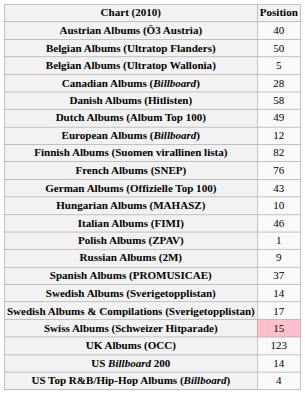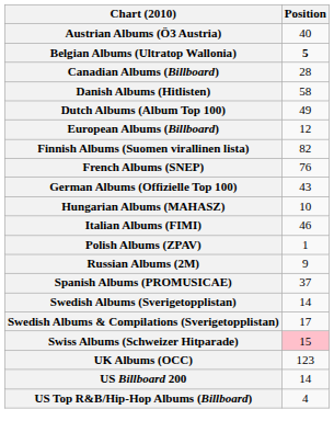 <table class="wikitable sortable plainrowheaders" style="text-align:center">
 <tr>
 <th scope="col">Chart (2010)</th>
 <th scope="col">Position</th>
 </tr>
 <tr>
 <th scope="row">Austrian Albums (Ö3 Austria)</th>
 <td>40</td>
 </tr>
 <tr>
-<th scope="row">Belgian Albums (Ultratop Flanders)</th>
-<td>50</td>
-</tr>
-<tr>
 <th scope="row">Belgian Albums (Ultratop Wallonia)</th>
-<td>5</td>
+<td><strong>5</strong></td>
 </tr>
 <tr>
 <th scope="row">Canadian Albums (<em>Billboard</em>)</th>
 <td>28</td>
 </tr>
 <tr>
 <th scope="row">Danish Albums (Hitlisten)</th>
 <td>58</td>
 </tr>
 <tr>
 <th scope="row">Dutch Albums (Album Top 100)</th>
 <td>49</td>
 </tr>
 <tr>
 <th scope="row">European Albums (<em>Billboard</em>)</th>
 <td>12</td>
 </tr>
 <tr>
 <th scope="row">Finnish Albums (Suomen virallinen lista)</th>
 <td>82</td>
 </tr>
 <tr>
 <th scope="row">French Albums (SNEP)</th>
 <td>76</td>
 </tr>
 <tr>
 <th scope="row">German Albums (Offizielle Top 100)</th>
 <td>43</td>
 </tr>
 <tr>
 <th scope="row">Hungarian Albums (MAHASZ)</th>
 <td>10</td>
 </tr>
 <tr>
 <th scope="row">Italian Albums (FIMI)</th>
 <td>46</td>
 </tr>
 <tr>
 <th scope="row">Polish Albums (ZPAV)</th>
 <td>1</td>
 </tr>
 <tr>
 <th scope="row">Russian Albums (2M)</th>
 <td>9</td>
 </tr>
 <tr>
 <th scope="row">Spanish Albums (PROMUSICAE)</th>
 <td>37</td>
 </tr>
 <tr>
 <th scope="row">Swedish Albums (Sverigetopplistan)</th>
 <td>14</td>
 </tr>
 <tr>
 <th scope="row">Swedish Albums & Compilations (Sverigetopplistan)</th>
 <td>17</td>
 </tr>
 <tr>
 <th scope="row">Swiss Albums (Schweizer Hitparade)</th>
 <td style="background: pink;">15</td>
 </tr>
 <tr>
 <th scope="row">UK Albums (OCC)</th>
 <td>123</td>
 </tr>
 <tr>
 <th scope="row">US <em>Billboard</em> 200</th>
 <td>14</td>
 </tr>
 <tr>
 <th scope="row">US Top R&B/Hip-Hop Albums (<em>Billboard</em>)</th>
 <td>4</td>
 </tr>
 </table>
